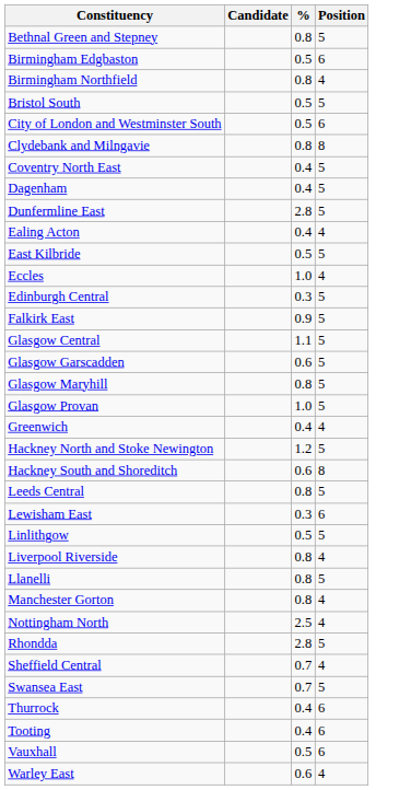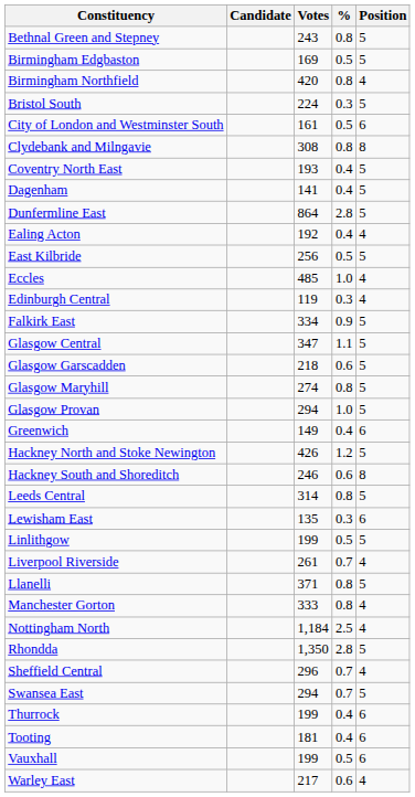 <table class="wikitable sortable">
 <tr>
 <th>Constituency</th>
 <th>Candidate</th>
+<th>Votes</th>
 <th>%</th>
 <th>Position</th>
 </tr>
 <tr>
 <td><a href='#'>Bethnal Green and Stepney</a></td>
 <td></td>
+<td>243</td>
 <td>0.8</td>
 <td>5</td>
 </tr>
 <tr>
 <td><a href='#'>Birmingham Edgbaston</a></td>
 <td></td>
+<td>169</td>
 <td>0.5</td>
-<td>6</td>
+<td>5</td>
 </tr>
 <tr>
 <td><a href='#'>Birmingham Northfield</a></td>
 <td></td>
+<td>420</td>
 <td>0.8</td>
 <td>4</td>
 </tr>
 <tr>
 <td><a href='#'>Bristol South</a></td>
 <td></td>
-<td>0.5</td>
+<td>224</td>
+<td>0.3</td>
 <td>5</td>
 </tr>
 <tr>
 <td><a href='#'>City of London and Westminster South</a></td>
 <td></td>
+<td>161</td>
 <td>0.5</td>
 <td>6</td>
 </tr>
 <tr>
 <td><a href='#'>Clydebank and Milngavie</a></td>
 <td></td>
+<td>308</td>
 <td>0.8</td>
 <td>8</td>
 </tr>
 <tr>
 <td><a href='#'>Coventry North East</a></td>
 <td></td>
+<td>193</td>
 <td>0.4</td>
 <td>5</td>
 </tr>
 <tr>
 <td><a href='#'>Dagenham</a></td>
 <td></td>
+<td>141</td>
 <td>0.4</td>
 <td>5</td>
 </tr>
 <tr>
 <td><a href='#'>Dunfermline East</a></td>
 <td></td>
+<td>864</td>
 <td>2.8</td>
 <td>5</td>
 </tr>
 <tr>
 <td><a href='#'>Ealing Acton</a></td>
 <td></td>
+<td>192</td>
 <td>0.4</td>
 <td>4</td>
 </tr>
 <tr>
 <td><a href='#'>East Kilbride</a></td>
 <td></td>
+<td>256</td>
 <td>0.5</td>
 <td>5</td>
 </tr>
 <tr>
 <td><a href='#'>Eccles</a></td>
 <td></td>
+<td>485</td>
 <td>1.0</td>
 <td>4</td>
 </tr>
 <tr>
 <td><a href='#'>Edinburgh Central</a></td>
 <td></td>
+<td>119</td>
 <td>0.3</td>
-<td>5</td>
+<td>4</td>
 </tr>
 <tr>
 <td><a href='#'>Falkirk East</a></td>
 <td></td>
+<td>334</td>
 <td>0.9</td>
 <td>5</td>
 </tr>
 <tr>
 <td><a href='#'>Glasgow Central</a></td>
 <td></td>
+<td>347</td>
 <td>1.1</td>
 <td>5</td>
 </tr>
 <tr>
 <td><a href='#'>Glasgow Garscadden</a></td>
 <td></td>
+<td>218</td>
 <td>0.6</td>
 <td>5</td>
 </tr>
 <tr>
 <td><a href='#'>Glasgow Maryhill</a></td>
 <td></td>
+<td>274</td>
 <td>0.8</td>
 <td>5</td>
 </tr>
 <tr>
 <td><a href='#'>Glasgow Provan</a></td>
 <td></td>
+<td>294</td>
 <td>1.0</td>
 <td>5</td>
 </tr>
 <tr>
 <td><a href='#'>Greenwich</a></td>
 <td></td>
+<td>149</td>
 <td>0.4</td>
-<td>4</td>
+<td>6</td>
 </tr>
 <tr>
 <td><a href='#'>Hackney North and Stoke Newington</a></td>
 <td></td>
+<td>426</td>
 <td>1.2</td>
 <td>5</td>
 </tr>
 <tr>
 <td><a href='#'>Hackney South and Shoreditch</a></td>
 <td></td>
+<td>246</td>
 <td>0.6</td>
 <td>8</td>
 </tr>
 <tr>
 <td><a href='#'>Leeds Central</a></td>
 <td></td>
+<td>314</td>
 <td>0.8</td>
 <td>5</td>
 </tr>
 <tr>
 <td><a href='#'>Lewisham East</a></td>
 <td></td>
+<td>135</td>
 <td>0.3</td>
 <td>6</td>
 </tr>
 <tr>
 <td><a href='#'>Linlithgow</a></td>
 <td></td>
+<td>199</td>
 <td>0.5</td>
 <td>5</td>
 </tr>
 <tr>
 <td><a href='#'>Liverpool Riverside</a></td>
 <td></td>
-<td>0.8</td>
+<td>261</td>
+<td>0.7</td>
 <td>4</td>
 </tr>
 <tr>
 <td><a href='#'>Llanelli</a></td>
 <td></td>
+<td>371</td>
 <td>0.8</td>
 <td>5</td>
 </tr>
 <tr>
 <td><a href='#'>Manchester Gorton</a></td>
 <td></td>
+<td>333</td>
 <td>0.8</td>
 <td>4</td>
 </tr>
 <tr>
 <td><a href='#'>Nottingham North</a></td>
 <td></td>
+<td>1,184</td>
 <td>2.5</td>
 <td>4</td>
 </tr>
 <tr>
 <td><a href='#'>Rhondda</a></td>
 <td></td>
+<td>1,350</td>
 <td>2.8</td>
 <td>5</td>
 </tr>
 <tr>
 <td><a href='#'>Sheffield Central</a></td>
 <td></td>
+<td>296</td>
 <td>0.7</td>
 <td>4</td>
 </tr>
 <tr>
 <td><a href='#'>Swansea East</a></td>
 <td></td>
+<td>294</td>
 <td>0.7</td>
 <td>5</td>
 </tr>
 <tr>
 <td><a href='#'>Thurrock</a></td>
 <td></td>
+<td>199</td>
 <td>0.4</td>
 <td>6</td>
 </tr>
 <tr>
 <td><a href='#'>Tooting</a></td>
 <td></td>
+<td>181</td>
 <td>0.4</td>
 <td>6</td>
 </tr>
 <tr>
 <td><a href='#'>Vauxhall</a></td>
 <td></td>
+<td>199</td>
 <td>0.5</td>
 <td>6</td>
 </tr>
 <tr>
 <td><a href='#'>Warley East</a></td>
 <td></td>
+<td>217</td>
 <td>0.6</td>
 <td>4</td>
 </tr>
 </table>
